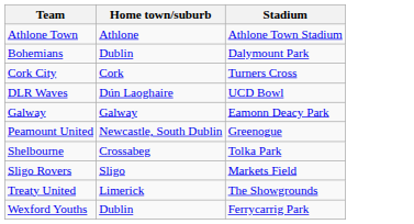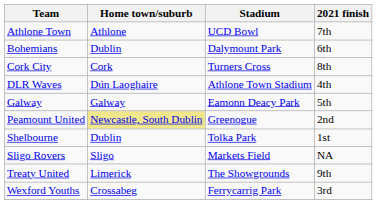 <table class="wikitable sortable">
 <tr>
 <th>Team</th>
 <th>Home town/suburb</th>
 <th>Stadium</th>
+<th>2021 finish</th>
 </tr>
 <tr>
 <td><a href='#'>Athlone Town</a></td>
 <td><a href='#'>Athlone</a></td>
-<td><a href='#'>Athlone Town Stadium</a></td>
+<td><a href='#'>UCD Bowl</a></td>
+<td>7th</td>
 </tr>
 <tr>
 <td><a href='#'>Bohemians</a></td>
 <td><a href='#'>Dublin</a> </td>
 <td><a href='#'>Dalymount Park</a></td>
+<td>6th</td>
 </tr>
 <tr>
 <td><a href='#'>Cork City</a></td>
 <td><a href='#'>Cork</a></td>
 <td><a href='#'>Turners Cross</a></td>
+<td>8th</td>
 </tr>
 <tr>
 <td><a href='#'>DLR Waves</a></td>
 <td><a href='#'>Dún Laoghaire</a></td>
-<td><a href='#'>UCD Bowl</a></td>
+<td><a href='#'>Athlone Town Stadium</a></td>
+<td>4th</td>
 </tr>
 <tr>
 <td><a href='#'>Galway</a></td>
 <td><a href='#'>Galway</a></td>
 <td><a href='#'>Eamonn Deacy Park</a></td>
+<td>5th</td>
 </tr>
 <tr>
 <td><a href='#'>Peamount United</a></td>
-<td><a href='#'>Newcastle, South Dublin</a></td>
+<td style="background: khaki;"><a href='#'>Newcastle, South Dublin</a></td>
 <td><a href='#'>Greenogue</a></td>
+<td>2nd</td>
 </tr>
 <tr>
 <td><a href='#'>Shelbourne</a></td>
-<td><a href='#'>Crossabeg</a></td>
+<td><a href='#'>Dublin</a> </td>
 <td><a href='#'>Tolka Park</a></td>
+<td>1st</td>
 </tr>
 <tr>
 <td><a href='#'>Sligo Rovers</a></td>
 <td><a href='#'>Sligo</a></td>
 <td><a href='#'>Markets Field</a></td>
+<td>NA</td>
 </tr>
 <tr>
 <td><a href='#'>Treaty United</a></td>
 <td><a href='#'>Limerick</a></td>
 <td><a href='#'>The Showgrounds</a></td>
+<td>9th</td>
 </tr>
 <tr>
 <td><a href='#'>Wexford Youths</a></td>
-<td><a href='#'>Dublin</a> </td>
+<td><a href='#'>Crossabeg</a></td>
 <td><a href='#'>Ferrycarrig Park</a></td>
+<td>3rd</td>
 </tr>
 </table>
